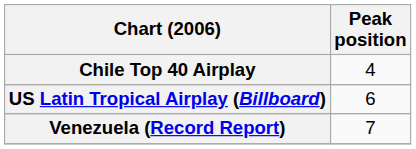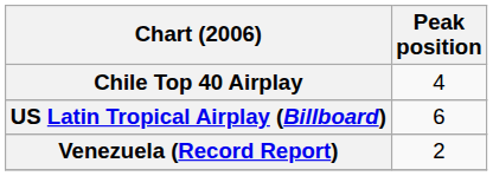 <table class="wikitable sortable plainrowheaders" style="text-align:center">
 <tr>
 <th>Chart (2006)</th>
 <th>Peak<br>position</th>
 </tr>
 <tr>
 <th scope="row">Chile Top 40 Airplay</th>
 <td>4</td>
 </tr>
 <tr>
 </tr>
 <tr>
 <th scope="row">US <a href='#'>Latin Tropical Airplay</a> (<a href='#'><em>Billboard</em></a>)</th>
 <td>6</td>
 </tr>
 <tr>
 </tr>
 <tr>
 <th scope="row">Venezuela (<a href='#'>Record Report</a>)</th>
-<td>7</td>
+<td>2</td>
 </tr>
 <tr>
 </tr>
 </table>
